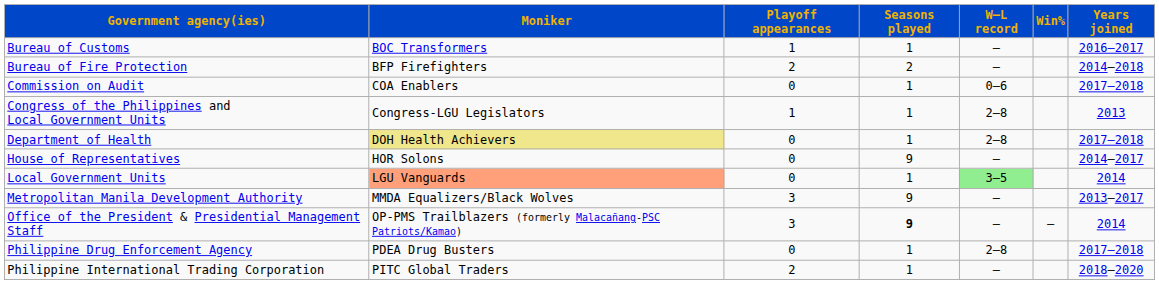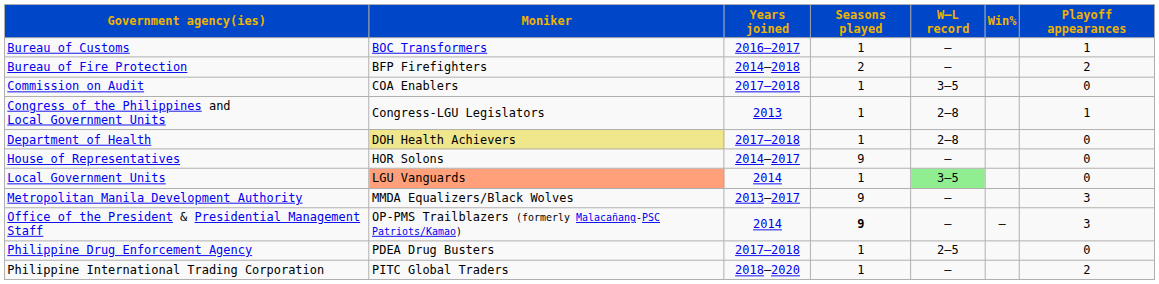 <table class="wikitable sortable">
 <tr>
 <th style="background:#0046C8; color:#F0B300;">Government agency(ies)</th>
 <th style="background:#0046C8; color:#F0B300;">Moniker</th>
-<th style="background:#0046C8; color:#F0B300;">Playoff appearances</th>
+<th style="background:#0046C8; color:#F0B300;">Years joined</th>
 <th style="background:#0046C8; color:#F0B300;">Seasons played</th>
 <th style="background:#0046C8; color:#F0B300;">W–L record</th>
 <th style="background:#0046C8; color:#F0B300;">Win%</th>
-<th style="background:#0046C8; color:#F0B300;">Years joined</th>
+<th style="background:#0046C8; color:#F0B300;">Playoff appearances</th>
 </tr>
 <tr>
 <td><a href='#'>Bureau of Customs</a></td>
 <td><a href='#'>BOC Transformers</a></td>
-<td style="text-align:center;">1</td>
+<td style="text-align:center;"><a href='#'>2016–2017</a></td>
 <td style="text-align:center;">1</td>
 <td style="text-align:center;">–</td>
 <td style="text-align:center;"></td>
-<td style="text-align:center;"><a href='#'>2016–2017</a></td>
+<td style="text-align:center;">1</td>
 </tr>
 <tr>
 <td><a href='#'>Bureau of Fire Protection</a></td>
 <td>BFP Firefighters</td>
-<td style="text-align:center;">2</td>
+<td style="text-align:center;"><a href='#'>2014</a>–<a href='#'>2018</a></td>
 <td style="text-align:center;">2</td>
 <td style="text-align:center;">–</td>
 <td style="text-align:center;"></td>
-<td style="text-align:center;"><a href='#'>2014</a>–<a href='#'>2018</a></td>
+<td style="text-align:center;">2</td>
 </tr>
 <tr>
 <td><a href='#'>Commission on Audit</a></td>
 <td>COA Enablers</td>
+<td style="text-align:center;"><a href='#'>2017–2018</a></td>
+<td style="text-align:center;">1</td>
+<td style="text-align:center;">3–5</td>
+<td style="text-align:center;"></td>
 <td style="text-align:center;">0</td>
-<td style="text-align:center;">1</td>
-<td style="text-align:center;">0–6</td>
-<td style="text-align:center;"></td>
-<td style="text-align:center;"><a href='#'>2017–2018</a></td>
 </tr>
 <tr>
 <td><a href='#'>Congress of the Philippines</a> and<br><a href='#'>Local Government Units</a></td>
 <td>Congress-LGU Legislators</td>
-<td style="text-align:center;">1</td>
+<td style="text-align:center;"><a href='#'>2013</a></td>
 <td style="text-align:center;">1</td>
 <td style="text-align:center;">2–8</td>
 <td style="text-align:center;"></td>
-<td style="text-align:center;"><a href='#'>2013</a></td>
+<td style="text-align:center;">1</td>
 </tr>
 <tr>
 <td><a href='#'>Department of Health</a></td>
 <td style="background: khaki;">DOH Health Achievers</td>
-<td style="text-align:center;">0</td>
+<td style="text-align:center;"><a href='#'>2017–2018</a></td>
 <td style="text-align:center;">1</td>
 <td style="text-align:center;">2–8</td>
 <td style="text-align:center;"></td>
-<td style="text-align:center;"><a href='#'>2017–2018</a></td>
+<td style="text-align:center;">0</td>
 </tr>
 <tr>
 <td><a href='#'>House of Representatives</a></td>
 <td>HOR Solons</td>
-<td style="text-align:center;">0</td>
+<td style="text-align:center;"><a href='#'>2014</a>–<a href='#'>2017</a></td>
 <td style="text-align:center;">9</td>
 <td style="text-align:center;">–</td>
 <td style="text-align:center;"></td>
-<td style="text-align:center;"><a href='#'>2014</a>–<a href='#'>2017</a></td>
+<td style="text-align:center;">0</td>
 </tr>
 <tr>
 <td><a href='#'>Local Government Units</a></td>
 <td style="background: lightsalmon;">LGU Vanguards</td>
-<td style="text-align:center;">0</td>
+<td style="text-align:center;"><a href='#'>2014</a></td>
 <td style="text-align:center;">1</td>
 <td style="background: lightgreen; text-align:center;">3–5</td>
 <td style="text-align:center;"></td>
-<td style="text-align:center;"><a href='#'>2014</a></td>
+<td style="text-align:center;">0</td>
 </tr>
 <tr>
 <td><a href='#'>Metropolitan Manila Development Authority</a></td>
 <td>MMDA Equalizers/Black Wolves</td>
-<td style="text-align:center;">3</td>
+<td style="text-align:center;"><a href='#'>2013</a>–<a href='#'>2017</a></td>
 <td style="text-align:center;">9</td>
 <td style="text-align:center;">–</td>
 <td style="text-align:center;"></td>
-<td style="text-align:center;"><a href='#'>2013</a>–<a href='#'>2017</a></td>
+<td style="text-align:center;">3</td>
 </tr>
 <tr>
 <td><a href='#'>Office of the President</a> & <a href='#'>Presidential Management Staff</a></td>
 <td>OP-PMS Trailblazers <small>(formerly <a href='#'>Malacañang</a>-<a href='#'>PSC Patriots/Kamao</a>)</small></td>
-<td style="text-align:center;">3</td>
+<td style="text-align:center;"><a href='#'>2014</a></td>
 <td style="text-align:center;"><strong>9</strong></td>
 <td style="text-align:center;">–</td>
 <td style="text-align:center;">–</td>
-<td style="text-align:center;"><a href='#'>2014</a></td>
+<td style="text-align:center;">3</td>
 </tr>
 <tr>
 <td><a href='#'>Philippine Drug Enforcement Agency</a></td>
 <td>PDEA Drug Busters</td>
+<td style="text-align:center;"><a href='#'>2017–2018</a></td>
+<td style="text-align:center;">1</td>
+<td style="text-align:center;">2–5</td>
+<td style="text-align:center;"></td>
 <td style="text-align:center;">0</td>
-<td style="text-align:center;">1</td>
-<td style="text-align:center;">2–8</td>
-<td style="text-align:center;"></td>
-<td style="text-align:center;"><a href='#'>2017–2018</a></td>
 </tr>
 <tr>
 <td>Philippine International Trading Corporation</td>
 <td>PITC Global Traders</td>
-<td style="text-align:center;">2</td>
+<td style="text-align:center;"><a href='#'>2018</a>–<a href='#'>2020</a></td>
 <td style="text-align:center;">1</td>
 <td style="text-align:center;">–</td>
 <td style="text-align:center;"></td>
-<td style="text-align:center;"><a href='#'>2018</a>–<a href='#'>2020</a></td>
+<td style="text-align:center;">2</td>
 </tr>
 </table>
